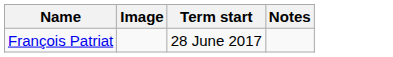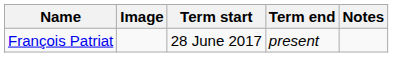 <table class="wikitable" style="font-size:95%;">
 <tr>
 <th>Name</th>
 <th>Image</th>
 <th>Term start</th>
+<th>Term end</th>
 <th>Notes</th>
 </tr>
 <tr>
 <td><a href='#'>François Patriat</a></td>
 <td></td>
 <td>28 June 2017</td>
+<td><em>present</em></td>
 <td></td>
 </tr>
 </table>
